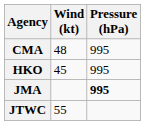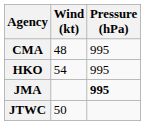 <table class="wikitable floatleft">
 <tr>
 <th>Agency</th>
 <th>Wind<br>(kt)</th>
 <th>Pressure<br>(hPa)</th>
 </tr>
 <tr>
 <th>CMA</th>
 <td>48</td>
 <td>995</td>
 </tr>
 <tr>
 <th>HKO</th>
-<td>45</td>
+<td>54</td>
 <td>995</td>
 </tr>
 <tr>
 <th>JMA</th>
 <td></td>
 <td><strong>995</strong></td>
 </tr>
 <tr>
 <th>JTWC</th>
-<td>55</td>
+<td>50</td>
 <td></td>
 </tr>
 </table>
